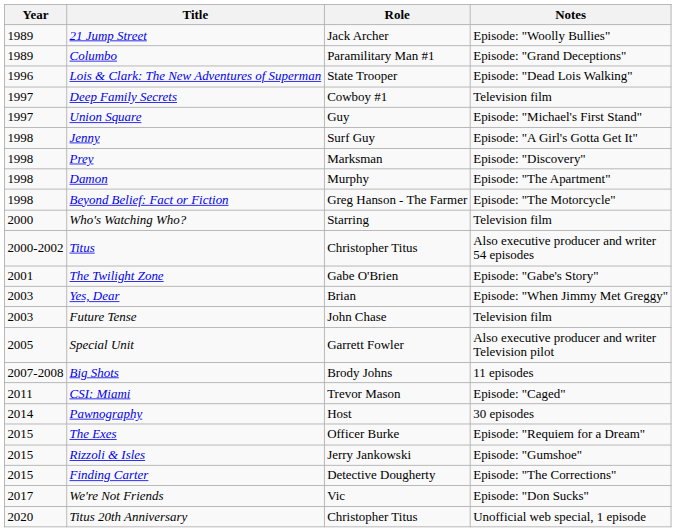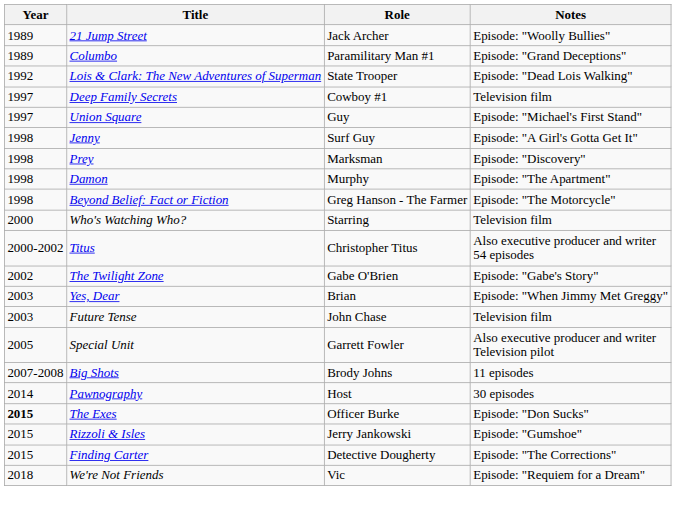 <table class="wikitable sortable">
 <tr>
 <th>Year</th>
 <th>Title</th>
 <th>Role</th>
 <th class="unsortable">Notes</th>
 </tr>
 <tr>
 <td>1989</td>
 <td><em><a href='#'>21 Jump Street</a></em></td>
 <td>Jack Archer</td>
 <td>Episode: "Woolly Bullies"</td>
 </tr>
 <tr>
 <td>1989</td>
 <td><em><a href='#'>Columbo</a></em></td>
 <td>Paramilitary Man #1</td>
 <td>Episode: "Grand Deceptions"</td>
 </tr>
 <tr>
-<td>1996</td>
+<td>1992</td>
 <td><em><a href='#'>Lois & Clark: The New Adventures of Superman</a></em></td>
 <td>State Trooper</td>
 <td>Episode: "Dead Lois Walking"</td>
 </tr>
 <tr>
 <td>1997</td>
 <td><em><a href='#'>Deep Family Secrets</a></em></td>
 <td>Cowboy #1</td>
 <td>Television film</td>
 </tr>
 <tr>
 <td>1997</td>
 <td><em><a href='#'>Union Square</a></em></td>
 <td>Guy</td>
 <td>Episode: "Michael's First Stand"</td>
 </tr>
 <tr>
 <td>1998</td>
 <td><em><a href='#'>Jenny</a></em></td>
 <td>Surf Guy</td>
 <td>Episode: "A Girl's Gotta Get It"</td>
 </tr>
 <tr>
 <td>1998</td>
 <td><em><a href='#'>Prey</a></em></td>
 <td>Marksman</td>
 <td>Episode: "Discovery"</td>
 </tr>
 <tr>
 <td>1998</td>
 <td><em><a href='#'>Damon</a></em></td>
 <td>Murphy</td>
 <td>Episode: "The Apartment"</td>
 </tr>
 <tr>
 <td>1998</td>
 <td><em><a href='#'>Beyond Belief: Fact or Fiction</a></em></td>
 <td>Greg Hanson - The Farmer</td>
 <td>Episode: "The Motorcycle"</td>
 </tr>
 <tr>
 <td>2000</td>
 <td><em>Who's Watching Who?</em></td>
 <td>Starring</td>
 <td>Television film</td>
 </tr>
 <tr>
 <td>2000-2002</td>
 <td><em><a href='#'>Titus</a></em></td>
 <td>Christopher Titus</td>
 <td>Also executive producer and writer<br>54 episodes</td>
 </tr>
 <tr>
-<td>2001</td>
+<td>2002</td>
 <td><em><a href='#'>The Twilight Zone</a></em></td>
 <td>Gabe O'Brien</td>
 <td>Episode: "Gabe's Story"</td>
 </tr>
 <tr>
 <td>2003</td>
 <td><em><a href='#'>Yes, Dear</a></em></td>
 <td>Brian</td>
 <td>Episode: "When Jimmy Met Greggy"</td>
 </tr>
 <tr>
 <td>2003</td>
 <td><em>Future Tense</em></td>
 <td>John Chase</td>
 <td>Television film</td>
 </tr>
 <tr>
 <td>2005</td>
 <td><em>Special Unit</em></td>
 <td>Garrett Fowler</td>
 <td>Also executive producer and writer<br>Television pilot</td>
 </tr>
 <tr>
 <td>2007-2008</td>
 <td><em><a href='#'>Big Shots</a></em></td>
 <td>Brody Johns</td>
 <td>11 episodes</td>
 </tr>
 <tr>
-<td>2011</td>
-<td><em><a href='#'>CSI: Miami</a></em></td>
-<td>Trevor Mason</td>
-<td>Episode: "Caged"</td>
-</tr>
-<tr>
 <td>2014</td>
 <td><em><a href='#'>Pawnography</a></em></td>
 <td>Host</td>
 <td>30 episodes</td>
 </tr>
 <tr>
-<td>2015</td>
+<td><strong>2015</strong></td>
 <td><em><a href='#'>The Exes</a></em></td>
 <td>Officer Burke</td>
-<td>Episode: "Requiem for a Dream"</td>
+<td>Episode: "Don Sucks"</td>
 </tr>
 <tr>
 <td>2015</td>
 <td><em><a href='#'>Rizzoli & Isles</a></em></td>
 <td>Jerry Jankowski</td>
 <td>Episode: "Gumshoe"</td>
 </tr>
 <tr>
 <td>2015</td>
 <td><em><a href='#'>Finding Carter</a></em></td>
 <td>Detective Dougherty</td>
 <td>Episode: "The Corrections"</td>
 </tr>
 <tr>
-<td>2017</td>
+<td>2018</td>
 <td><em>We're Not Friends</em></td>
 <td>Vic</td>
-<td>Episode: "Don Sucks"</td>
-</tr>
-<tr>
-<td>2020</td>
-<td><em>Titus 20th Anniversary</em></td>
-<td>Christopher Titus</td>
-<td>Unofficial web special, 1 episode</td>
+<td>Episode: "Requiem for a Dream"</td>
 </tr>
 </table>
